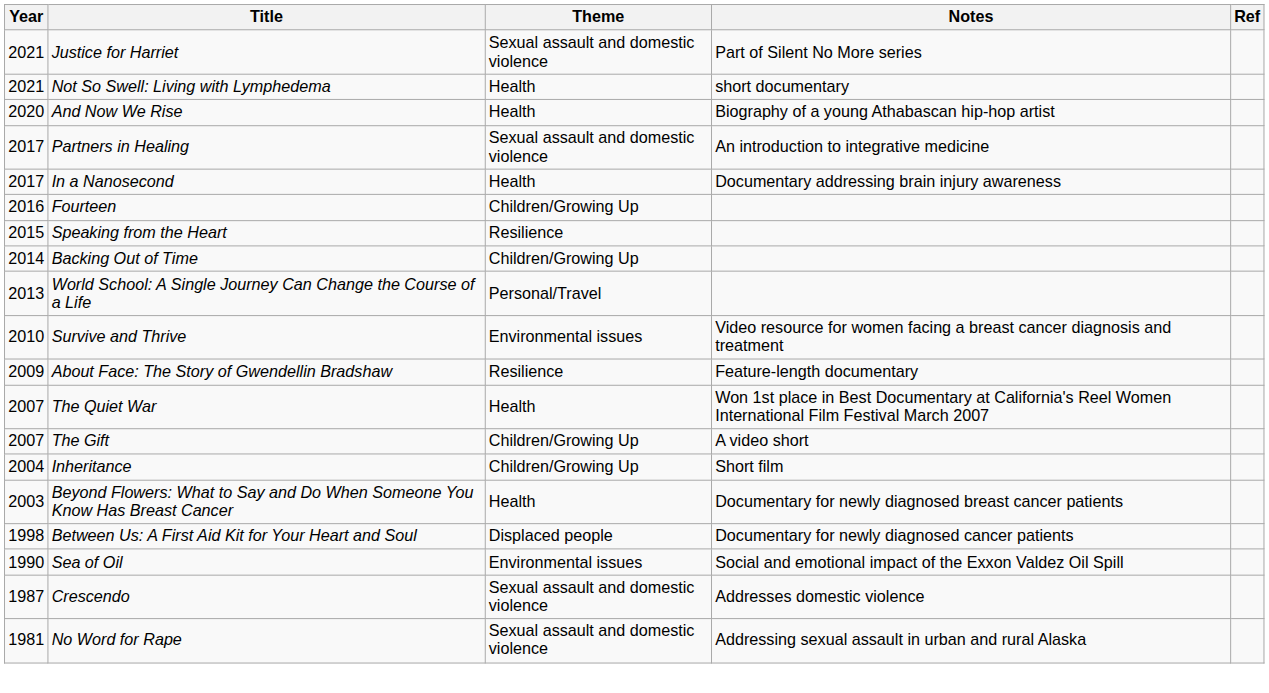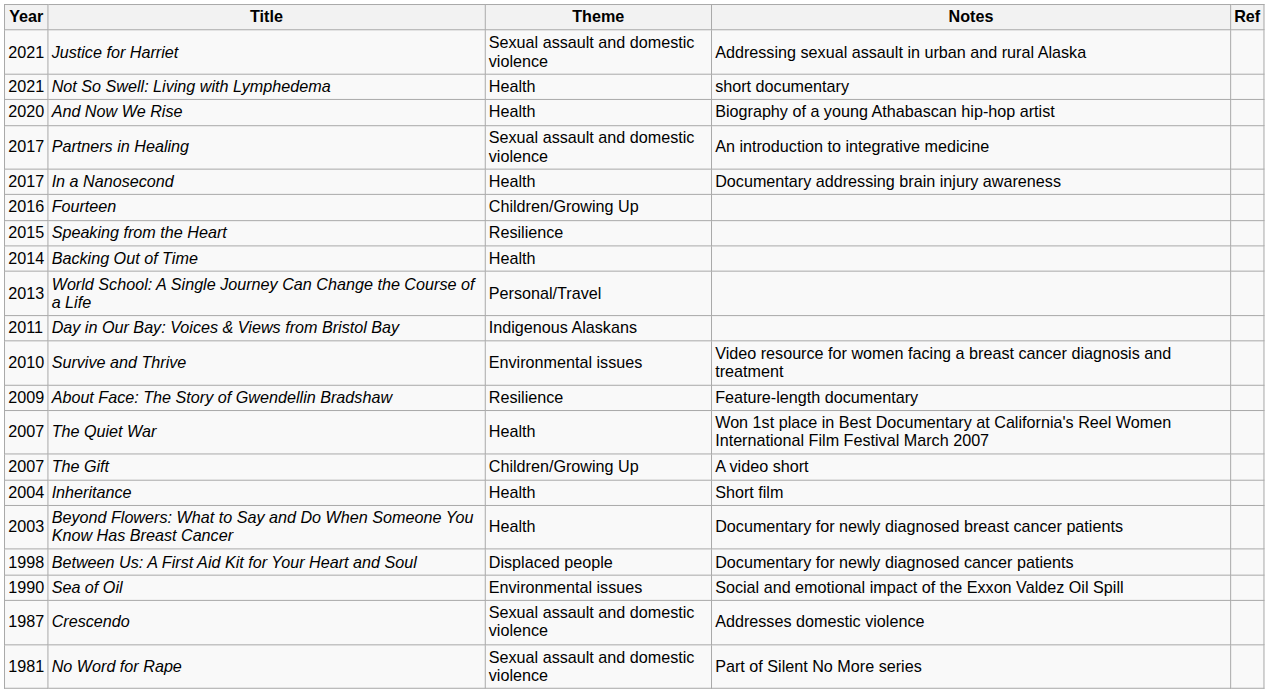 <table class="wikitable sortable">
 <tr>
 <th>Year</th>
 <th>Title</th>
 <th>Theme</th>
 <th>Notes</th>
 <th>Ref</th>
 </tr>
 <tr>
 <td>2021</td>
 <td><em>Justice for Harriet</em></td>
 <td>Sexual assault and domestic violence</td>
-<td>Part of Silent No More series</td>
+<td>Addressing sexual assault in urban and rural Alaska</td>
 <td></td>
 </tr>
 <tr>
 <td>2021</td>
 <td><em>Not So Swell: Living with Lymphedema</em></td>
 <td>Health</td>
 <td>short documentary</td>
 <td></td>
 </tr>
 <tr>
 <td>2020</td>
 <td><em>And Now We Rise</em></td>
 <td>Health</td>
 <td>Biography of a young Athabascan hip-hop artist</td>
 <td></td>
 </tr>
 <tr>
 <td>2017</td>
 <td><em>Partners in Healing</em></td>
 <td>Sexual assault and domestic violence</td>
 <td>An introduction to integrative medicine</td>
 <td></td>
 </tr>
 <tr>
 <td>2017</td>
 <td><em>In a Nanosecond</em></td>
 <td>Health</td>
 <td>Documentary addressing brain injury awareness</td>
 <td></td>
 </tr>
 <tr>
 <td>2016</td>
 <td><em>Fourteen</em></td>
 <td>Children/Growing Up</td>
 <td></td>
 <td></td>
 </tr>
 <tr>
 <td>2015</td>
 <td><em>Speaking from the Heart</em></td>
 <td>Resilience</td>
 <td></td>
 <td></td>
 </tr>
 <tr>
 <td>2014</td>
 <td><em>Backing Out of Time</em></td>
-<td>Children/Growing Up</td>
+<td>Health</td>
 <td></td>
 <td></td>
 </tr>
 <tr>
 <td>2013</td>
 <td><em>World School: A Single Journey Can Change the Course of a Life</em></td>
 <td>Personal/Travel</td>
+<td></td>
+<td></td>
+</tr>
+<tr>
+<td>2011</td>
+<td><em>Day in Our Bay: Voices & Views from Bristol Bay</em></td>
+<td>Indigenous Alaskans</td>
 <td></td>
 <td></td>
 </tr>
 <tr>
 <td>2010</td>
 <td><em>Survive and Thrive</em></td>
 <td>Environmental issues</td>
 <td>Video resource for women facing a breast cancer diagnosis and treatment</td>
 <td></td>
 </tr>
 <tr>
 <td>2009</td>
 <td><em>About Face: The Story of Gwendellin Bradshaw</em></td>
 <td>Resilience</td>
 <td>Feature-length documentary</td>
 <td></td>
 </tr>
 <tr>
 <td>2007</td>
 <td><em>The Quiet War</em></td>
 <td>Health</td>
 <td>Won 1st place in Best Documentary at California's Reel Women International Film Festival March 2007</td>
 <td></td>
 </tr>
 <tr>
 <td>2007</td>
 <td><em>The Gift</em></td>
 <td>Children/Growing Up</td>
 <td>A video short</td>
 <td></td>
 </tr>
 <tr>
 <td>2004</td>
 <td><em>Inheritance</em></td>
-<td>Children/Growing Up</td>
+<td>Health</td>
 <td>Short film</td>
 <td></td>
 </tr>
 <tr>
 <td>2003</td>
 <td><em>Beyond Flowers: What to Say and Do When Someone You Know Has Breast Cancer</em></td>
 <td>Health</td>
 <td>Documentary for newly diagnosed breast cancer patients</td>
 <td></td>
 </tr>
 <tr>
 <td>1998</td>
 <td><em>Between Us:  A First Aid Kit for Your Heart and Soul</em></td>
 <td>Displaced people</td>
 <td>Documentary for newly diagnosed cancer patients</td>
 <td></td>
 </tr>
 <tr>
 <td>1990</td>
 <td><em>Sea of Oil</em></td>
 <td>Environmental issues</td>
 <td>Social and emotional impact of the Exxon Valdez Oil Spill</td>
 <td></td>
 </tr>
 <tr>
 <td>1987</td>
 <td><em>Crescendo</em></td>
 <td>Sexual assault and domestic violence</td>
 <td>Addresses domestic violence</td>
 <td></td>
 </tr>
 <tr>
 <td>1981</td>
 <td><em>No Word for Rape</em></td>
 <td>Sexual assault and domestic violence</td>
-<td>Addressing sexual assault in urban and rural Alaska</td>
+<td>Part of Silent No More series</td>
 <td></td>
 </tr>
 </table>
